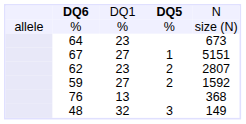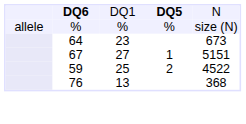 <table border="0" cellspacing="0" cellpadding="0" style="text-align:center; background:#ffffff; margin-right: 1em; border:2px #e0e0ff solid;">
 <tr style="background:#f0f0ff">
 <td style="width:60px"></td>
 <td style="width:60px"><strong>DQ6</strong></td>
 <td style="width:60px">DQ1</td>
 <td style="width:60px"><strong>DQ5</strong></td>
 <td style="width:60px">N</td>
 </tr>
 <tr style="background:#f0f0ff">
 <td>allele</td>
 <td>%</td>
 <td>%</td>
 <td>%</td>
 <td>size (N)</td>
 </tr>
 <tr>
 <td style="background:#e8e8f8"></td>
 <td>64</td>
 <td>23</td>
 <td></td>
 <td>673</td>
 </tr>
 <tr>
 <td style="background:#e8e8f8"></td>
 <td>67</td>
 <td>27</td>
 <td>1</td>
 <td>5151</td>
 </tr>
 <tr>
 <td style="background:#e8e8f8"></td>
-<td>62</td>
-<td>23</td>
+<td>59</td>
+<td>25</td>
 <td>2</td>
-<td>2807</td>
-</tr>
-<tr>
-<td style="background:#e8e8f8"></td>
-<td>59</td>
-<td>27</td>
-<td>2</td>
-<td>1592</td>
+<td>4522</td>
 </tr>
 <tr>
 <td style="background:#e8e8f8"></td>
 <td>76</td>
 <td>13</td>
 <td></td>
 <td>368</td>
 </tr>
 <tr>
-<td style="background:#e8e8f8"></td>
-<td>48</td>
-<td>32</td>
-<td>3</td>
-<td>149</td>
-</tr>
-<tr>
 </tr>
 </table>
